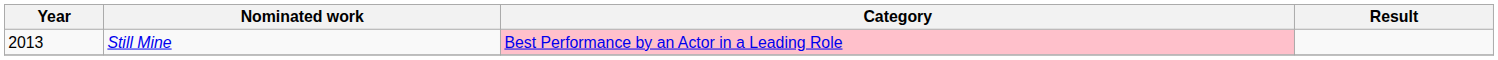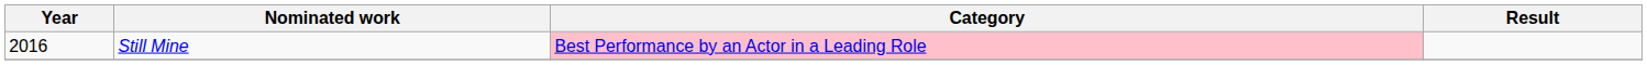 <table width="95%" class="wikitable sortable">
 <tr>
 <th width="5%">Year</th>
 <th width="20%">Nominated work</th>
 <th width="40%">Category</th>
 <th width="10%">Result</th>
 </tr>
 <tr>
-<td>2013</td>
+<td>2016</td>
 <td><em><a href='#'>Still Mine</a></em></td>
 <td style="background: pink;"><a href='#'>Best Performance by an Actor in a Leading Role</a></td>
 <td></td>
 </tr>
 <tr>
 </tr>
 </table>
